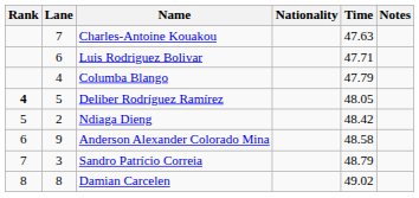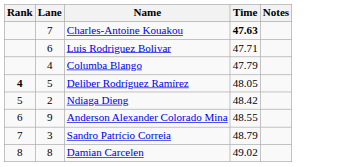 <table class="wikitable sortable" style="text-align:center">
 <tr>
 <th>Rank</th>
 <th>Lane</th>
 <th>Name</th>
-<th>Nationality</th>
 <th>Time</th>
 <th>Notes</th>
 </tr>
 <tr>
 <td></td>
 <td>7</td>
 <td align="left"><a href='#'>Charles-Antoine Kouakou</a></td>
-<td align="left"></td>
-<td>47.63</td>
+<td><strong>47.63</strong></td>
 <td></td>
 </tr>
 <tr>
 <td></td>
 <td>6</td>
 <td align="left"><a href='#'>Luis Rodriguez Bolivar</a></td>
-<td align="left"></td>
 <td>47.71</td>
 <td></td>
 </tr>
 <tr>
 <td></td>
 <td>4</td>
 <td align="left"><a href='#'>Columba Blango</a></td>
-<td align="left"></td>
 <td>47.79</td>
 <td></td>
 </tr>
 <tr>
 <td><strong>4</strong></td>
 <td>5</td>
 <td align="left"><a href='#'>Deliber Rodríguez Ramírez</a></td>
-<td align="left"></td>
 <td>48.05</td>
 <td></td>
 </tr>
 <tr>
 <td>5</td>
 <td>2</td>
 <td align="left"><a href='#'>Ndiaga Dieng</a></td>
-<td align="left"></td>
 <td>48.42</td>
 <td></td>
 </tr>
 <tr>
 <td>6</td>
 <td>9</td>
 <td align="left"><a href='#'>Anderson Alexander Colorado Mina</a></td>
-<td align="left"></td>
-<td>48.58</td>
+<td>48.55</td>
 <td></td>
 </tr>
 <tr>
 <td>7</td>
 <td>3</td>
 <td align="left"><a href='#'>Sandro Patrício Correia</a></td>
-<td align="left"></td>
 <td>48.79</td>
 <td></td>
 </tr>
 <tr>
 <td>8</td>
 <td>8</td>
 <td align="left"><a href='#'>Damian Carcelen</a></td>
-<td align="left"></td>
 <td>49.02</td>
 <td></td>
 </tr>
 </table>
